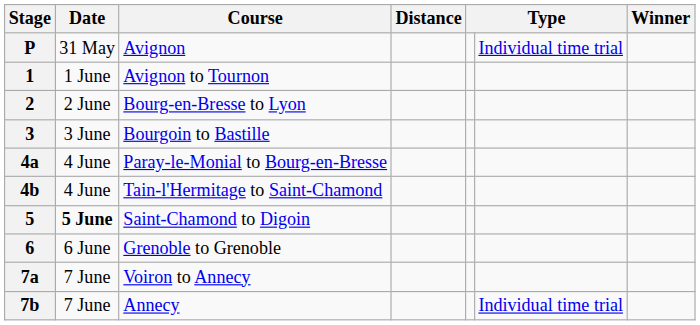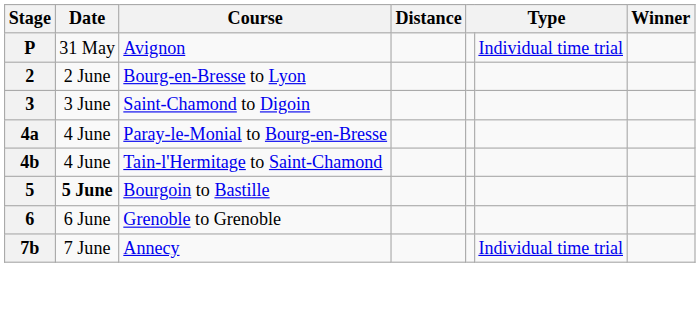 <table class="wikitable">
 <tr>
 <th>Stage</th>
 <th>Date</th>
 <th>Course</th>
 <th>Distance</th>
 <th scope="col" colspan="2">Type</th>
 <th>Winner</th>
 </tr>
 <tr>
 <th scope="row" style="text-align:center;">P</th>
 <td style="text-align:center;">31 May</td>
 <td><a href='#'>Avignon</a></td>
 <td style="text-align:center;"></td>
 <td></td>
 <td><a href='#'>Individual time trial</a></td>
 <td></td>
 </tr>
 <tr>
-<th scope="row" style="text-align:center;">1</th>
-<td style="text-align:center;">1 June</td>
-<td><a href='#'>Avignon</a> to <a href='#'>Tournon</a></td>
-<td style="text-align:center;"></td>
-<td></td>
-<td></td>
-<td></td>
-</tr>
-<tr>
 <th scope="row" style="text-align:center;">2</th>
 <td style="text-align:center;">2 June</td>
 <td><a href='#'>Bourg-en-Bresse</a> to <a href='#'>Lyon</a></td>
 <td style="text-align:center;"></td>
 <td></td>
 <td></td>
 <td></td>
 </tr>
 <tr>
 <th scope="row" style="text-align:center;">3</th>
 <td style="text-align:center;">3 June</td>
-<td><a href='#'>Bourgoin</a> to <a href='#'>Bastille</a></td>
+<td><a href='#'>Saint-Chamond</a> to <a href='#'>Digoin</a></td>
 <td style="text-align:center;"></td>
 <td></td>
 <td></td>
 <td></td>
 </tr>
 <tr>
 <th scope="row" style="text-align:center;">4a</th>
 <td style="text-align:center;">4 June</td>
 <td><a href='#'>Paray-le-Monial</a> to <a href='#'>Bourg-en-Bresse</a></td>
 <td style="text-align:center;"></td>
 <td></td>
 <td></td>
 <td></td>
 </tr>
 <tr>
 <th scope="row" style="text-align:center;">4b</th>
 <td style="text-align:center;">4 June</td>
 <td><a href='#'>Tain-l'Hermitage</a> to <a href='#'>Saint-Chamond</a></td>
 <td style="text-align:center;"></td>
 <td></td>
 <td></td>
 <td></td>
 </tr>
 <tr>
 <th scope="row" style="text-align:center;">5</th>
 <td style="text-align:center;"><strong>5 June</strong></td>
-<td><a href='#'>Saint-Chamond</a> to <a href='#'>Digoin</a></td>
+<td><a href='#'>Bourgoin</a> to <a href='#'>Bastille</a></td>
 <td style="text-align:center;"></td>
 <td></td>
 <td></td>
 <td></td>
 </tr>
 <tr>
 <th scope="row" style="text-align:center;">6</th>
 <td style="text-align:center;">6 June</td>
 <td><a href='#'>Grenoble</a> to Grenoble</td>
 <td style="text-align:center;"></td>
 <td></td>
 <td></td>
 <td></td>
 </tr>
 <tr>
-<th scope="row" style="text-align:center;">7a</th>
-<td style="text-align:center;">7 June</td>
-<td><a href='#'>Voiron</a> to <a href='#'>Annecy</a></td>
-<td style="text-align:center;"></td>
-<td></td>
-<td></td>
-<td></td>
-</tr>
-<tr>
 <th scope="row" style="text-align:center;">7b</th>
 <td style="text-align:center;">7 June</td>
 <td><a href='#'>Annecy</a></td>
 <td style="text-align:center;"></td>
 <td></td>
 <td><a href='#'>Individual time trial</a></td>
 <td></td>
 </tr>
 </table>
